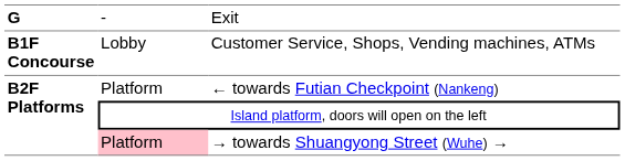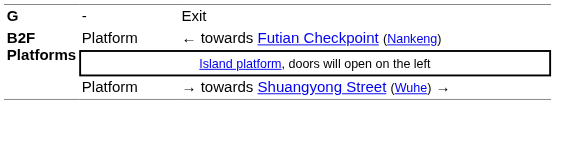 <table table border=0 cellspacing=0 cellpadding=3>
 <tr>
 <td style="border-top:solid 1px gray;" width=50 valign=top><strong>G</strong></td>
 <td style="border-top:solid 1px gray;" width=100 valign=top>-</td>
 <td style="border-top:solid 1px gray;" width=390 valign=top>Exit</td>
-</tr>
-<tr>
-<td style="border-bottom:solid 1px gray; border-top:solid 1px gray;" valign=top width=50><strong>B1F<br>Concourse</strong></td>
-<td style="border-bottom:solid 1px gray; border-top:solid 1px gray;" valign=top width=100>Lobby</td>
-<td style="border-bottom:solid 1px gray; border-top:solid 1px gray;" valign=top width=390>Customer Service, Shops, Vending machines, ATMs</td>
 </tr>
 <tr>
 <td style="border-bottom:solid 1px gray;" rowspan=4 valign=top><strong>B2F<br>Platforms</strong></td>
 <td>Platform</td>
 <td>←  towards <a href='#'>Futian Checkpoint</a> <small>(<a href='#'>Nankeng</a>)</small></td>
 </tr>
 <tr>
 <td style="border-right:solid 2px black;border-left:solid 2px black;border-top:solid 2px black;border-bottom:solid 2px black;text-align:center;" colspan=2><small><a href='#'>Island platform</a>, doors will open on the left</small></td>
 </tr>
 <tr>
-<td style="background: pink; border-bottom:solid 1px gray;">Platform</td>
+<td style="border-bottom:solid 1px gray;">Platform</td>
 <td style="border-bottom:solid 1px gray;"><span>→</span>  towards <a href='#'>Shuangyong Street</a> <small>(<a href='#'>Wuhe</a>)</small> →</td>
 </tr>
 </table>
